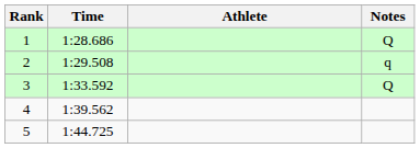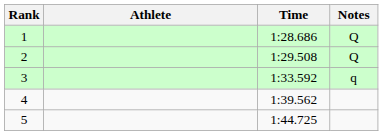 <table class=wikitable style="text-align:center">
 <tr>
 <th width=40>Rank</th>
+<th width=250>Athlete</th>
 <th width=80>Time</th>
-<th width=250>Athlete</th>
 <th width=50>Notes</th>
 </tr>
 <tr bgcolor="ccffcc">
 <td>1</td>
+<td align=left></td>
 <td>1:28.686</td>
-<td align=left></td>
 <td>Q</td>
 </tr>
 <tr bgcolor="ccffcc">
 <td>2</td>
+<td align=left></td>
 <td>1:29.508</td>
-<td align=left></td>
-<td>q</td>
+<td>Q</td>
 </tr>
 <tr bgcolor="ccffcc">
 <td>3</td>
+<td align=left></td>
 <td>1:33.592</td>
-<td align=left></td>
-<td>Q</td>
+<td>q</td>
 </tr>
 <tr>
 <td>4</td>
+<td align=left></td>
 <td>1:39.562</td>
-<td align=left></td>
 <td></td>
 </tr>
 <tr>
 <td>5</td>
+<td align=left></td>
 <td>1:44.725</td>
-<td align=left></td>
 <td></td>
 </tr>
 </table>
